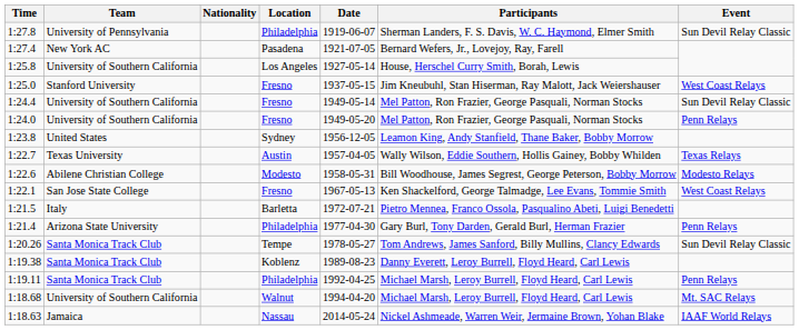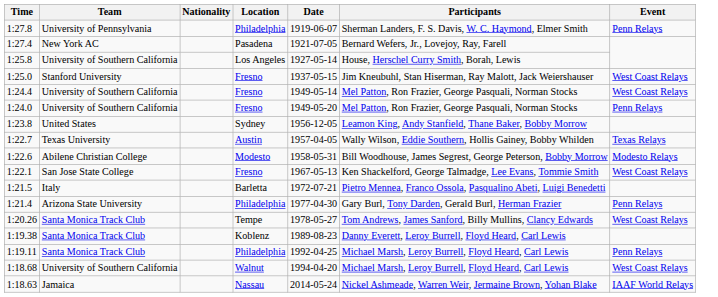 <table class="wikitable" border="1">
 <tr>
 <th>Time</th>
 <th>Team</th>
 <th>Nationality</th>
 <th>Location</th>
 <th>Date</th>
 <th>Participants</th>
 <th>Event</th>
 </tr>
 <tr>
 <td>1:27.8</td>
 <td>University of Pennsylvania</td>
 <td></td>
 <td><a href='#'>Philadelphia</a></td>
 <td>1919-06-07</td>
 <td>Sherman Landers, F. S. Davis, <a href='#'>W. C. Haymond</a>, Elmer Smith</td>
-<td>Sun Devil Relay Classic</td>
+<td><a href='#'>Penn Relays</a></td>
 </tr>
 <tr>
 <td>1:27.4</td>
 <td>New York AC</td>
 <td></td>
 <td>Pasadena</td>
 <td>1921-07-05</td>
 <td>Bernard Wefers, Jr., Lovejoy, Ray, Farell</td>
 </tr>
 <tr>
 <td>1:25.8</td>
 <td>University of Southern California</td>
 <td></td>
 <td>Los Angeles</td>
 <td>1927-05-14</td>
 <td>House, <a href='#'>Herschel Curry Smith</a>, Borah, Lewis</td>
 </tr>
 <tr>
 <td>1:25.0</td>
 <td>Stanford University</td>
 <td></td>
 <td><a href='#'>Fresno</a></td>
 <td>1937-05-15</td>
 <td>Jim Kneubuhl, Stan Hiserman, Ray Malott, Jack Weiershauser</td>
 <td><a href='#'>West Coast Relays</a></td>
 </tr>
 <tr>
 <td>1:24.4</td>
 <td>University of Southern California</td>
 <td></td>
 <td><a href='#'>Fresno</a></td>
 <td>1949-05-14</td>
 <td><a href='#'>Mel Patton</a>, Ron Frazier, George Pasquali, Norman Stocks</td>
-<td>Sun Devil Relay Classic</td>
+<td><a href='#'>West Coast Relays</a></td>
 </tr>
 <tr>
 <td>1:24.0</td>
 <td>University of Southern California</td>
 <td></td>
 <td><a href='#'>Fresno</a></td>
 <td>1949-05-20</td>
 <td><a href='#'>Mel Patton</a>, Ron Frazier, George Pasquali, Norman Stocks</td>
 <td><a href='#'>Penn Relays</a></td>
 </tr>
 <tr>
 <td>1:23.8</td>
 <td>United States</td>
 <td></td>
 <td>Sydney</td>
 <td>1956-12-05</td>
 <td><a href='#'>Leamon King</a>, <a href='#'>Andy Stanfield</a>, <a href='#'>Thane Baker</a>, <a href='#'>Bobby Morrow</a></td>
 </tr>
 <tr>
 <td>1:22.7</td>
 <td>Texas University</td>
 <td></td>
 <td><a href='#'>Austin</a></td>
 <td>1957-04-05</td>
 <td>Wally Wilson, <a href='#'>Eddie Southern</a>, Hollis Gainey, Bobby Whilden</td>
 <td><a href='#'>Texas Relays</a></td>
 </tr>
 <tr>
 <td>1:22.6</td>
 <td>Abilene Christian College</td>
 <td></td>
 <td><a href='#'>Modesto</a></td>
 <td>1958-05-31</td>
 <td>Bill Woodhouse, James Segrest, George Peterson, <a href='#'>Bobby Morrow</a></td>
 <td><a href='#'>Modesto Relays</a></td>
 </tr>
 <tr>
 <td>1:22.1</td>
 <td>San Jose State College</td>
 <td></td>
 <td><a href='#'>Fresno</a></td>
 <td>1967-05-13</td>
 <td>Ken Shackelford, George Talmadge, <a href='#'>Lee Evans</a>, <a href='#'>Tommie Smith</a></td>
 <td><a href='#'>West Coast Relays</a></td>
 </tr>
 <tr>
 <td>1:21.5</td>
 <td>Italy</td>
 <td></td>
 <td>Barletta</td>
 <td>1972-07-21</td>
 <td><a href='#'>Pietro Mennea</a>, <a href='#'>Franco Ossola</a>, <a href='#'>Pasqualino Abeti</a>, <a href='#'>Luigi Benedetti</a></td>
 </tr>
 <tr>
 <td>1:21.4</td>
 <td>Arizona State University</td>
 <td></td>
 <td><a href='#'>Philadelphia</a></td>
 <td>1977-04-30</td>
 <td>Gary Burl, <a href='#'>Tony Darden</a>, Gerald Burl, <a href='#'>Herman Frazier</a></td>
 <td><a href='#'>Penn Relays</a></td>
 </tr>
 <tr>
 <td>1:20.26</td>
 <td><a href='#'>Santa Monica Track Club</a></td>
 <td></td>
 <td>Tempe</td>
 <td>1978-05-27</td>
 <td><a href='#'>Tom Andrews</a>, <a href='#'>James Sanford</a>, Billy Mullins, <a href='#'>Clancy Edwards</a></td>
-<td>Sun Devil Relay Classic</td>
+<td><a href='#'>West Coast Relays</a></td>
 </tr>
 <tr>
 <td>1:19.38</td>
 <td><a href='#'>Santa Monica Track Club</a></td>
 <td></td>
 <td>Koblenz</td>
 <td>1989-08-23</td>
 <td><a href='#'>Danny Everett</a>, <a href='#'>Leroy Burrell</a>, <a href='#'>Floyd Heard</a>, <a href='#'>Carl Lewis</a></td>
 </tr>
 <tr>
 <td>1:19.11</td>
 <td><a href='#'>Santa Monica Track Club</a></td>
 <td></td>
 <td><a href='#'>Philadelphia</a></td>
 <td>1992-04-25</td>
 <td><a href='#'>Michael Marsh</a>, <a href='#'>Leroy Burrell</a>, <a href='#'>Floyd Heard</a>, <a href='#'>Carl Lewis</a></td>
 <td><a href='#'>Penn Relays</a></td>
 </tr>
 <tr>
 <td>1:18.68</td>
 <td>University of Southern California </td>
 <td></td>
 <td><a href='#'>Walnut</a></td>
 <td>1994-04-20</td>
 <td><a href='#'>Michael Marsh</a>, <a href='#'>Leroy Burrell</a>, <a href='#'>Floyd Heard</a>, <a href='#'>Carl Lewis</a></td>
-<td><a href='#'>Mt. SAC Relays</a></td>
+<td><a href='#'>West Coast Relays</a></td>
 </tr>
 <tr>
 <td>1:18.63</td>
 <td>Jamaica</td>
 <td></td>
 <td><a href='#'>Nassau</a></td>
 <td>2014-05-24</td>
 <td><a href='#'>Nickel Ashmeade</a>, <a href='#'>Warren Weir</a>, <a href='#'>Jermaine Brown</a>, <a href='#'>Yohan Blake</a></td>
 <td><a href='#'>IAAF World Relays</a></td>
 </tr>
 </table>
